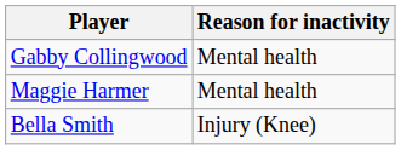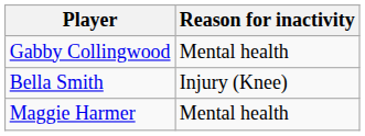 <table class="wikitable plainrowheaders">
 <tr>
 <th scope="col"><strong>Player</strong></th>
 <th scope="col"><strong>Reason for inactivity</strong></th>
 </tr>
 <tr>
 <td><a href='#'>Gabby Collingwood</a></td>
 <td>Mental health</td>
 </tr>
 <tr>
+<td><a href='#'>Bella Smith</a></td>
+<td>Injury (Knee)</td>
+</tr>
+<tr>
 <td><a href='#'>Maggie Harmer</a></td>
 <td>Mental health</td>
 </tr>
-<tr>
-<td><a href='#'>Bella Smith</a></td>
-<td>Injury (Knee)</td>
-</tr>
 </table>
